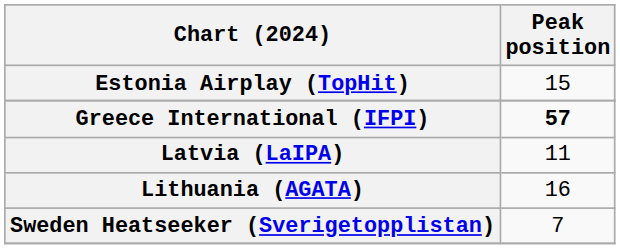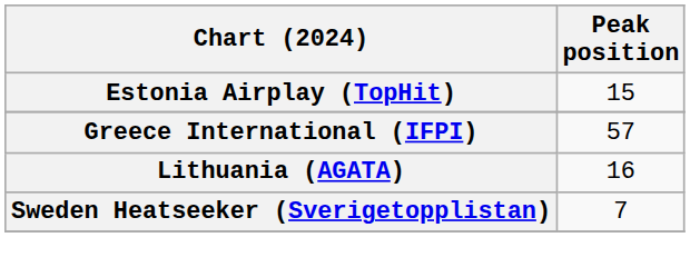 <table class="wikitable sortable plainrowheaders" style="text-align:center">
 <tr>
 <th scope="col">Chart (2024)</th>
 <th scope="col">Peak<br>position</th>
 </tr>
 <tr>
 <th scope="row">Estonia Airplay (<a href='#'>TopHit</a>)</th>
 <td>15</td>
 </tr>
 <tr>
 </tr>
 <tr>
 <th scope="row">Greece International (<a href='#'>IFPI</a>)</th>
-<td><strong>57</strong></td>
-</tr>
-<tr>
-<th scope="row">Latvia (<a href='#'>LaIPA</a>)</th>
-<td>11</td>
+<td>57</td>
 </tr>
 <tr>
 <th scope="row">Lithuania (<a href='#'>AGATA</a>)</th>
 <td>16</td>
 </tr>
 <tr>
 <th scope="row">Sweden Heatseeker (<a href='#'>Sverigetopplistan</a>)</th>
 <td>7</td>
 </tr>
 <tr>
 </tr>
 </table>
